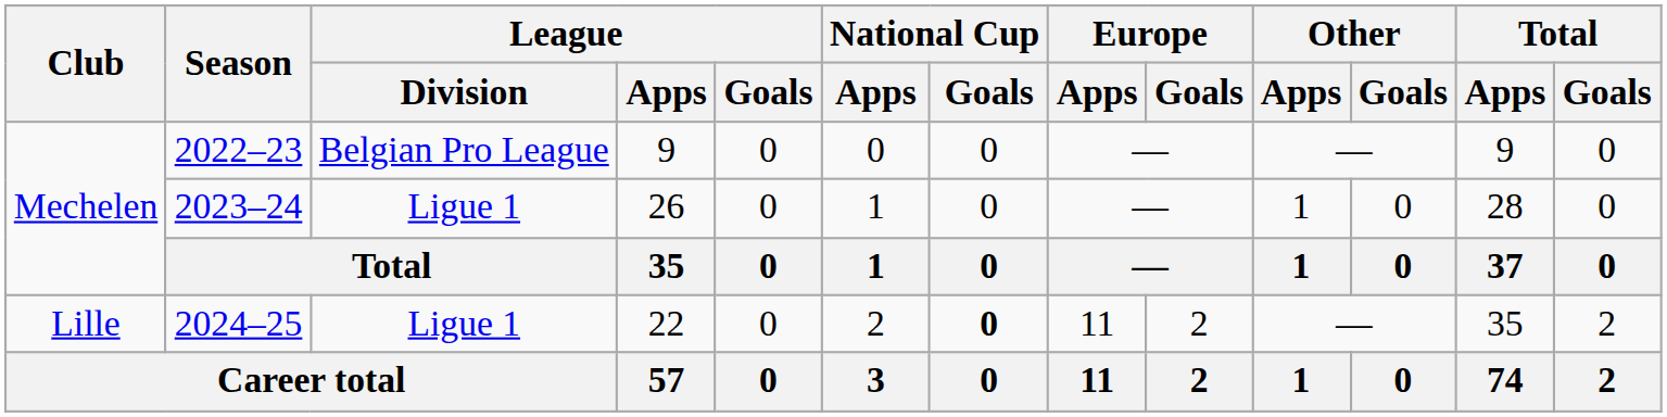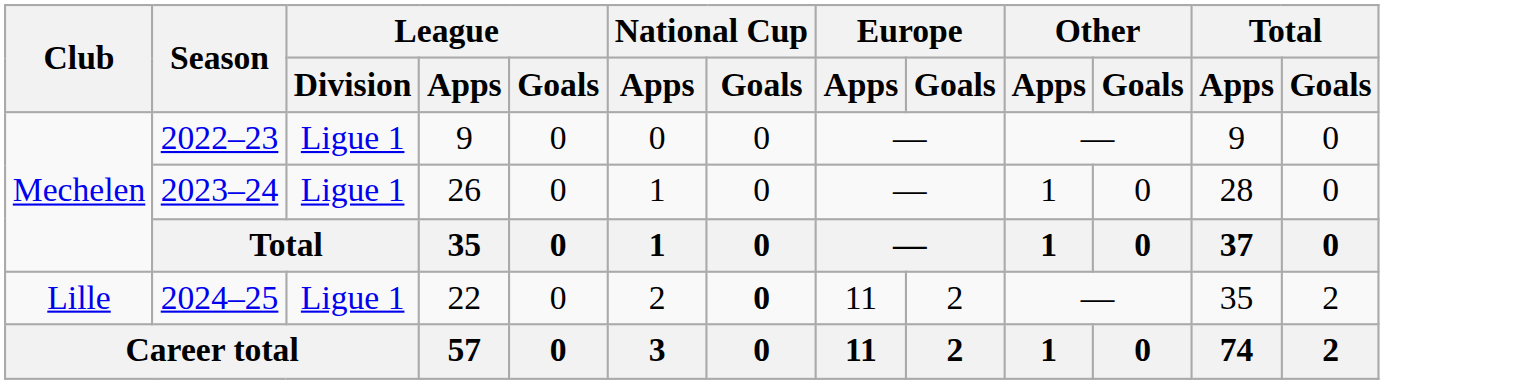 <table class="wikitable" style="text-align: center;">
 <tr>
 <th rowspan="2">Club</th>
 <th rowspan="2">Season</th>
 <th colspan="3">League</th>
 <th colspan="2">National Cup</th>
 <th colspan="2">Europe</th>
 <th colspan="2">Other</th>
 <th colspan="2">Total</th>
 </tr>
 <tr>
 <th>Division</th>
 <th>Apps</th>
 <th>Goals</th>
 <th>Apps</th>
 <th>Goals</th>
 <th>Apps</th>
 <th>Goals</th>
 <th>Apps</th>
 <th>Goals</th>
 <th>Apps</th>
 <th>Goals</th>
 </tr>
 <tr>
 <td rowspan="3"><a href='#'>Mechelen</a></td>
 <td><a href='#'>2022–23</a></td>
-<td><a href='#'>Belgian Pro League</a></td>
+<td><a href='#'>Ligue 1</a></td>
 <td>9</td>
 <td>0</td>
 <td>0</td>
 <td>0</td>
 <td colspan="2">—</td>
 <td colspan="2">—</td>
 <td>9</td>
 <td>0</td>
 </tr>
 <tr>
 <td><a href='#'>2023–24</a></td>
 <td><a href='#'>Ligue 1</a></td>
 <td>26</td>
 <td>0</td>
 <td>1</td>
 <td>0</td>
 <td colspan="2">—</td>
 <td>1</td>
 <td>0</td>
 <td>28</td>
 <td>0</td>
 </tr>
 <tr>
 <th colspan="2">Total</th>
 <th>35</th>
 <th>0</th>
 <th>1</th>
 <th>0</th>
 <th colspan="2">—</th>
 <th>1</th>
 <th>0</th>
 <th>37</th>
 <th>0</th>
 </tr>
 <tr>
 <td><a href='#'>Lille</a></td>
 <td><a href='#'>2024–25</a></td>
 <td><a href='#'>Ligue 1</a></td>
 <td>22</td>
 <td>0</td>
 <td>2</td>
 <td><strong>0</strong></td>
 <td>11</td>
 <td>2</td>
 <td colspan="2">—</td>
 <td>35</td>
 <td>2</td>
 </tr>
 <tr>
 <th colspan="3">Career total</th>
 <th>57</th>
 <th>0</th>
 <th>3</th>
 <th>0</th>
 <th>11</th>
 <th>2</th>
 <th>1</th>
 <th>0</th>
 <th>74</th>
 <th>2</th>
 </tr>
 </table>
